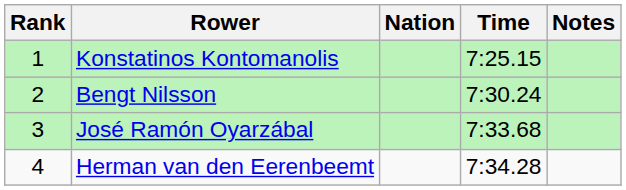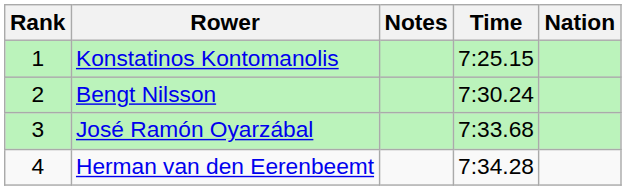 <table class="wikitable sortable" style="text-align:center">
 <tr>
 <th>Rank</th>
 <th>Rower</th>
+<th>Notes</th>
+<th>Time</th>
 <th>Nation</th>
-<th>Time</th>
-<th>Notes</th>
 </tr>
 <tr bgcolor=bbf3bb>
 <td>1</td>
 <td align=left><a href='#'>Konstatinos Kontomanolis</a></td>
+<td></td>
+<td>7:25.15</td>
 <td align=left></td>
-<td>7:25.15</td>
-<td></td>
 </tr>
 <tr bgcolor=bbf3bb>
 <td>2</td>
 <td align=left><a href='#'>Bengt Nilsson</a></td>
+<td></td>
+<td>7:30.24</td>
 <td align=left></td>
-<td>7:30.24</td>
-<td></td>
 </tr>
 <tr bgcolor=bbf3bb>
 <td>3</td>
 <td align=left><a href='#'>José Ramón Oyarzábal</a></td>
+<td></td>
+<td>7:33.68</td>
 <td align=left></td>
-<td>7:33.68</td>
-<td></td>
 </tr>
 <tr>
 <td>4</td>
 <td align=left><a href='#'>Herman van den Eerenbeemt</a></td>
+<td></td>
+<td>7:34.28</td>
 <td align=left></td>
-<td>7:34.28</td>
-<td></td>
 </tr>
 </table>
